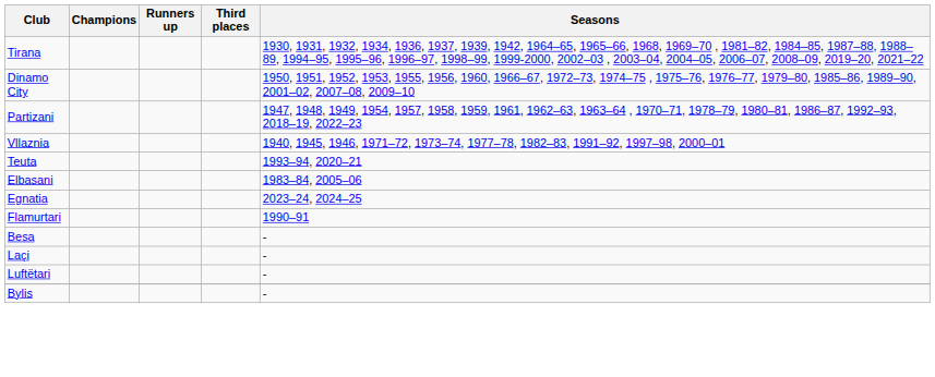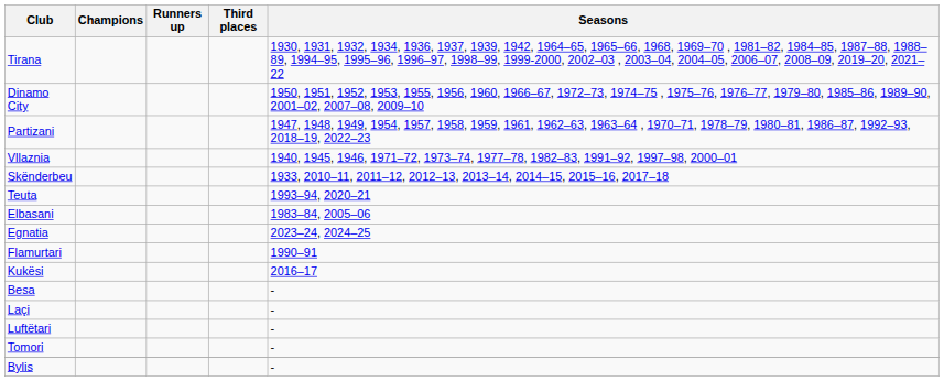 <table class="wikitable">
 <tr>
 <th>Club</th>
 <th>Champions</th>
 <th>Runners up</th>
 <th>Third places</th>
 <th>Seasons</th>
 </tr>
 <tr>
 <td><a href='#'>Tirana</a><br></td>
 <td></td>
 <td></td>
 <td></td>
 <td><a href='#'>1930</a>, <a href='#'>1931</a>, <a href='#'>1932</a>, <a href='#'>1934</a>, <a href='#'>1936</a>, <a href='#'>1937</a>, <a href='#'>1939</a>, <a href='#'>1942</a>, <a href='#'>1964–65</a>, <a href='#'>1965–66</a>, <a href='#'>1968</a>, <a href='#'>1969–70</a> , <a href='#'>1981–82</a>, <a href='#'>1984–85</a>, <a href='#'>1987–88</a>, <a href='#'>1988–89</a>, <a href='#'>1994–95</a>, <a href='#'>1995–96</a>, <a href='#'>1996–97</a>, <a href='#'>1998–99</a>, <a href='#'>1999-2000</a>, <a href='#'>2002–03</a> , <a href='#'>2003–04</a>, <a href='#'>2004–05</a>, <a href='#'>2006–07</a>, <a href='#'>2008–09</a>, <a href='#'>2019–20</a>, <a href='#'>2021–22</a></td>
 </tr>
 <tr>
 <td><a href='#'>Dinamo City</a><br></td>
 <td></td>
 <td></td>
 <td></td>
 <td><a href='#'>1950</a>, <a href='#'>1951</a>, <a href='#'>1952</a>, <a href='#'>1953</a>, <a href='#'>1955</a>, <a href='#'>1956</a>, <a href='#'>1960</a>, <a href='#'>1966–67</a>, <a href='#'>1972–73</a>, <a href='#'>1974–75</a> , <a href='#'>1975–76</a>, <a href='#'>1976–77</a>, <a href='#'>1979–80</a>, <a href='#'>1985–86</a>, <a href='#'>1989–90</a>, <a href='#'>2001–02</a>, <a href='#'>2007–08</a>, <a href='#'>2009–10</a></td>
 </tr>
 <tr>
 <td><a href='#'>Partizani</a><br></td>
 <td></td>
 <td></td>
 <td></td>
 <td><a href='#'>1947</a>, <a href='#'>1948</a>, <a href='#'>1949</a>, <a href='#'>1954</a>, <a href='#'>1957</a>, <a href='#'>1958</a>, <a href='#'>1959</a>, <a href='#'>1961</a>, <a href='#'>1962–63</a>, <a href='#'>1963–64</a> , <a href='#'>1970–71</a>, <a href='#'>1978–79</a>, <a href='#'>1980–81</a>, <a href='#'>1986–87</a>, <a href='#'>1992–93</a>, <a href='#'>2018–19</a>, <a href='#'>2022–23</a></td>
 </tr>
 <tr>
 <td><a href='#'>Vllaznia</a></td>
 <td></td>
 <td></td>
 <td></td>
 <td><a href='#'>1940</a>, <a href='#'>1945</a>, <a href='#'>1946</a>, <a href='#'>1971–72</a>, <a href='#'>1973–74</a>, <a href='#'>1977–78</a>, <a href='#'>1982–83</a>, <a href='#'>1991–92</a>, <a href='#'>1997–98</a>, <a href='#'>2000–01</a></td>
 </tr>
 <tr>
+<td><a href='#'>Skënderbeu</a></td>
+<td></td>
+<td></td>
+<td></td>
+<td><a href='#'>1933</a>, <a href='#'>2010–11</a>, <a href='#'>2011–12</a>, <a href='#'>2012–13</a>, <a href='#'>2013–14</a>, <a href='#'>2014–15</a>, <a href='#'>2015–16</a>, <a href='#'>2017–18</a></td>
+</tr>
+<tr>
 <td><a href='#'>Teuta</a></td>
 <td></td>
 <td></td>
 <td></td>
 <td><a href='#'>1993–94</a>, <a href='#'>2020–21</a></td>
 </tr>
 <tr>
 <td><a href='#'>Elbasani</a></td>
 <td></td>
 <td></td>
 <td></td>
 <td><a href='#'>1983–84</a>, <a href='#'>2005–06</a></td>
 </tr>
 <tr>
 <td><a href='#'>Egnatia</a></td>
 <td></td>
 <td></td>
 <td></td>
 <td><a href='#'>2023–24</a>, <a href='#'>2024–25</a></td>
 </tr>
 <tr>
 <td><a href='#'>Flamurtari</a></td>
 <td></td>
 <td></td>
 <td></td>
 <td><a href='#'>1990–91</a></td>
 </tr>
 <tr>
+<td><a href='#'>Kukësi</a></td>
+<td></td>
+<td></td>
+<td></td>
+<td><a href='#'>2016–17</a></td>
+</tr>
+<tr>
 <td><a href='#'>Besa</a></td>
 <td></td>
 <td></td>
 <td></td>
 <td>-</td>
 </tr>
 <tr>
 <td><a href='#'>Laçi</a></td>
 <td></td>
 <td></td>
 <td></td>
 <td>-</td>
 </tr>
 <tr>
 <td><a href='#'>Luftëtari</a></td>
 <td></td>
 <td></td>
 <td></td>
 <td>-</td>
 </tr>
 <tr>
+<td><a href='#'>Tomori</a></td>
+<td></td>
+<td></td>
+<td></td>
+<td>-</td>
+</tr>
+<tr>
 </tr>
 <tr>
 <td><a href='#'>Bylis</a></td>
 <td></td>
 <td></td>
 <td></td>
 <td>-</td>
 </tr>
 </table>
